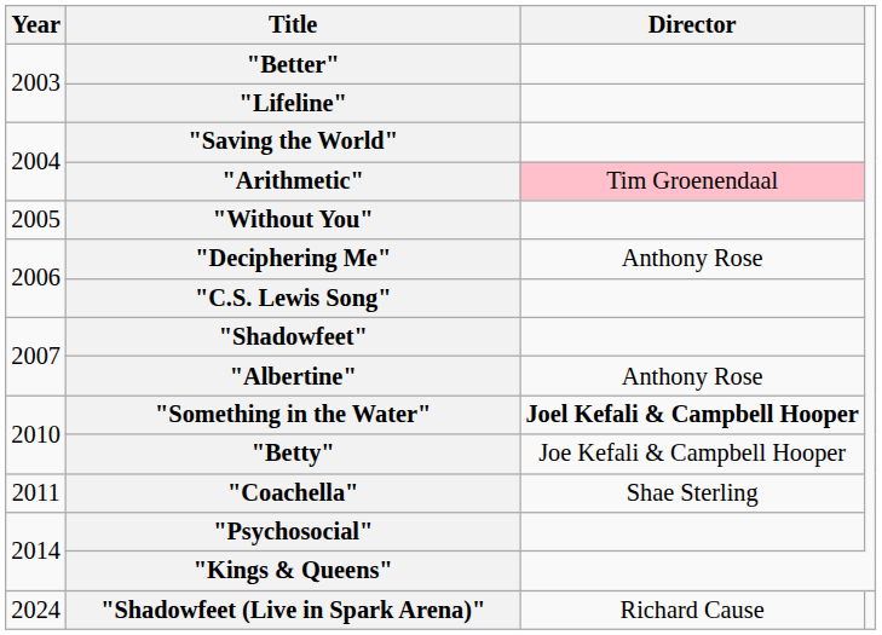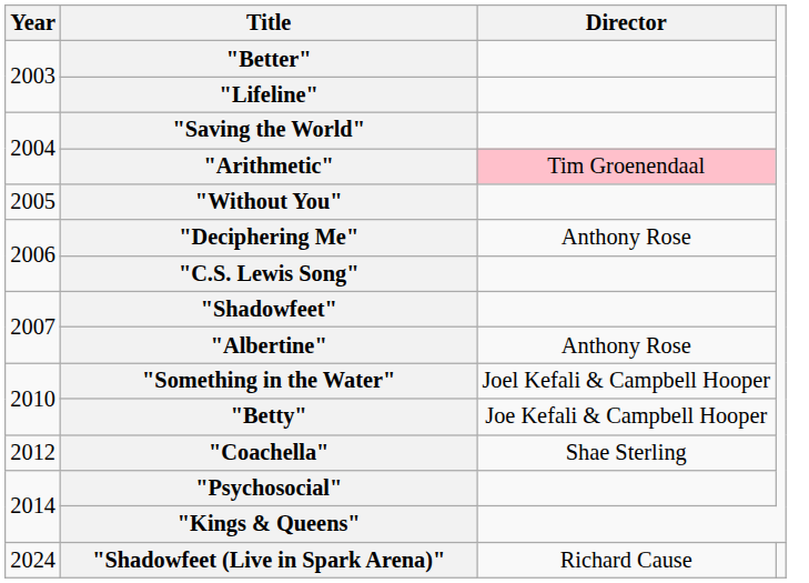 <table class="wikitable plainrowheaders" style="text-align:center;">
 <tr>
 <th>Year</th>
 <th style="width:18em;">Title</th>
 <th>Director</th>
 </tr>
 <tr>
 <td rowspan="2">2003</td>
 <th scope="row">"Better"</th>
 <td></td>
 </tr>
 <tr>
 <th scope="row">"Lifeline"</th>
 <td></td>
 </tr>
 <tr>
 <td rowspan="2">2004</td>
 <th scope="row">"Saving the World"</th>
 <td></td>
 </tr>
 <tr>
 <th scope="row">"Arithmetic"</th>
 <td style="background: pink;">Tim Groenendaal</td>
 </tr>
 <tr>
 <td>2005</td>
 <th scope="row">"Without You"</th>
 <td></td>
 </tr>
 <tr>
 <td rowspan="2">2006</td>
 <th scope="row">"Deciphering Me"</th>
 <td>Anthony Rose</td>
 </tr>
 <tr>
 <th scope="row">"C.S. Lewis Song"</th>
 <td></td>
 </tr>
 <tr>
 <td rowspan="2">2007</td>
 <th scope="row">"Shadowfeet"</th>
 <td></td>
 </tr>
 <tr>
 <th scope="row">"Albertine"</th>
 <td>Anthony Rose</td>
 </tr>
 <tr>
 <td rowspan="2">2010</td>
 <th scope="row">"Something in the Water"</th>
-<td><strong>Joel Kefali & Campbell Hooper</strong></td>
+<td>Joel Kefali & Campbell Hooper</td>
 </tr>
 <tr>
 <th scope="row">"Betty"</th>
 <td>Joe Kefali & Campbell Hooper</td>
 </tr>
 <tr>
-<td>2011</td>
+<td>2012</td>
 <th scope="row">"Coachella"</th>
 <td>Shae Sterling</td>
 </tr>
 <tr>
 <td rowspan="2">2014</td>
 <th scope="row">"Psychosocial"</th>
 <td></td>
 </tr>
 <tr>
 <th scope="row">"Kings & Queens"</th>
 </tr>
 <tr>
 <td rowspan="2">2024</td>
 <th scope="row">"Shadowfeet (Live in Spark Arena)"</th>
 <td>Richard Cause</td>
 <td></td>
 </tr>
 </table>
